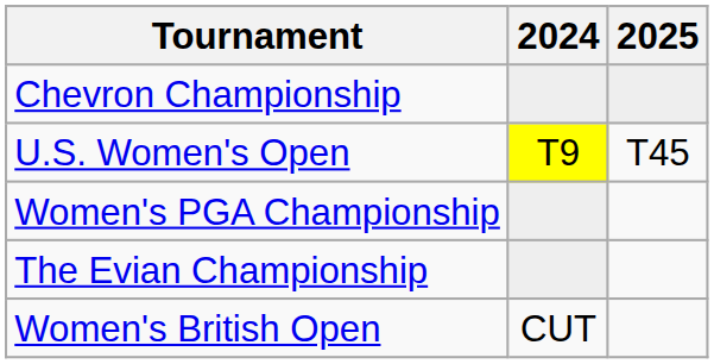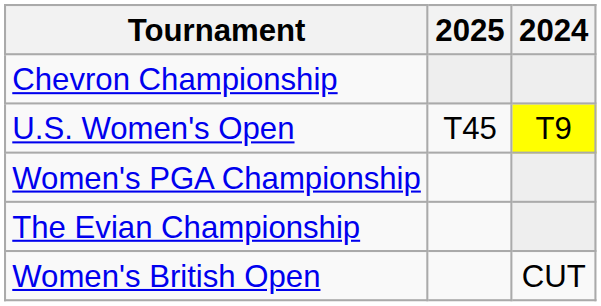 <table class="wikitable" style="font-size:95%;text-align:center;">
 <tr>
 <th>Tournament</th>
+<th>2025</th>
 <th>2024</th>
-<th>2025</th>
 </tr>
 <tr>
 <td align=left><a href='#'>Chevron Championship</a></td>
 <td style="background:#eeeeee;"></td>
 <td style="background:#eeeeee;"></td>
 </tr>
 <tr>
 <td align=left><a href='#'>U.S. Women's Open</a></td>
+<td>T45</td>
 <td style="background:yellow;">T9</td>
-<td>T45</td>
 </tr>
 <tr>
 <td align=left><a href='#'>Women's PGA Championship</a></td>
+<td></td>
 <td style="background:#eeeeee;"></td>
-<td></td>
 </tr>
 <tr>
 <td align=left><a href='#'>The Evian Championship</a></td>
+<td></td>
 <td style="background:#eeeeee;"></td>
-<td></td>
 </tr>
 <tr>
 <td align=left><a href='#'>Women's British Open</a></td>
+<td></td>
 <td>CUT</td>
-<td></td>
 </tr>
 </table>
